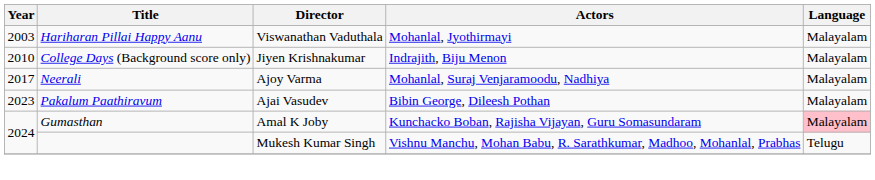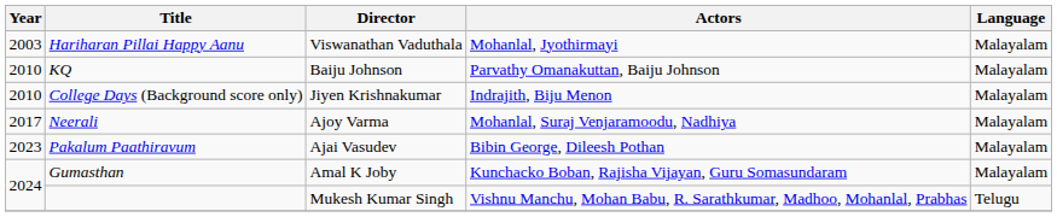 <table class="wikitable">
 <tr>
 <th>Year</th>
 <th>Title</th>
 <th>Director</th>
 <th>Actors</th>
 <th>Language</th>
 </tr>
 <tr>
 <td>2003</td>
 <td><em><a href='#'>Hariharan Pillai Happy Aanu</a></em></td>
 <td>Viswanathan Vaduthala</td>
 <td><a href='#'>Mohanlal</a>, <a href='#'>Jyothirmayi</a></td>
+<td>Malayalam</td>
+</tr>
+<tr>
+<td>2010</td>
+<td><em>KQ</em></td>
+<td>Baiju Johnson</td>
+<td><a href='#'>Parvathy Omanakuttan</a>, Baiju Johnson</td>
 <td>Malayalam</td>
 </tr>
 <tr>
 <td>2010</td>
 <td><em><a href='#'>College Days</a></em> (Background score only)</td>
 <td>Jiyen Krishnakumar</td>
 <td><a href='#'>Indrajith</a>, <a href='#'>Biju Menon</a></td>
 <td>Malayalam</td>
 </tr>
 <tr>
 <td>2017</td>
 <td><em><a href='#'>Neerali</a></em></td>
 <td>Ajoy Varma</td>
 <td><a href='#'>Mohanlal</a>, <a href='#'>Suraj Venjaramoodu</a>, <a href='#'>Nadhiya</a></td>
 <td>Malayalam</td>
 </tr>
 <tr>
 <td>2023</td>
 <td><em><a href='#'>Pakalum Paathiravum</a></em></td>
 <td>Ajai Vasudev</td>
 <td><a href='#'>Bibin George</a>, <a href='#'>Dileesh Pothan</a></td>
 <td>Malayalam</td>
 </tr>
 <tr>
 <td rowspan=2>2024</td>
 <td><em>Gumasthan</em></td>
 <td>Amal K Joby</td>
 <td><a href='#'>Kunchacko Boban</a>, <a href='#'>Rajisha Vijayan</a>, <a href='#'>Guru Somasundaram</a></td>
-<td style="background: pink;">Malayalam</td>
+<td>Malayalam</td>
 </tr>
 <tr>
 <td></td>
 <td>Mukesh Kumar Singh</td>
 <td><a href='#'>Vishnu Manchu</a>, <a href='#'>Mohan Babu</a>, <a href='#'>R. Sarathkumar</a>, <a href='#'>Madhoo</a>, <a href='#'>Mohanlal</a>, <a href='#'>Prabhas</a></td>
 <td>Telugu</td>
 </tr>
 <tr>
 </tr>
 </table>
